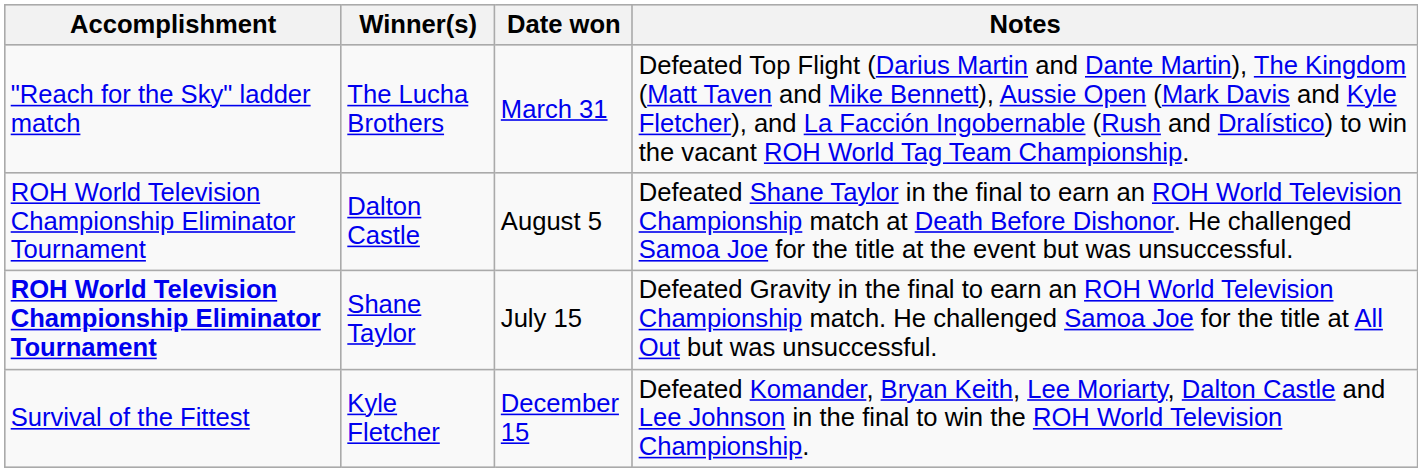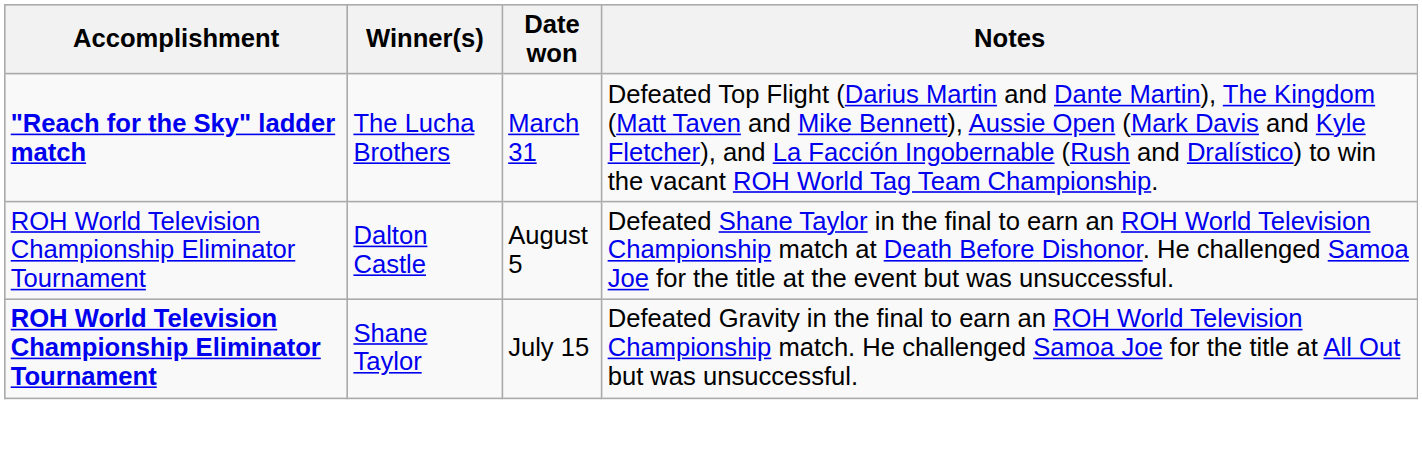 <table class="wikitable" style="width:100%;">
 <tr>
 <th>Accomplishment</th>
 <th>Winner(s)</th>
 <th>Date won</th>
 <th>Notes</th>
 </tr>
 <tr>
-<td><a href='#'>"Reach for the Sky" ladder match</a></td>
+<td><strong><a href='#'>"Reach for the Sky" ladder match</a></strong></td>
 <td><a href='#'>The Lucha Brothers</a><br></td>
 <td><a href='#'>March 31</a></td>
 <td>Defeated Top Flight (<a href='#'>Darius Martin</a> and <a href='#'>Dante Martin</a>), <a href='#'>The Kingdom</a> (<a href='#'>Matt Taven</a> and <a href='#'>Mike Bennett</a>), <a href='#'>Aussie Open</a> (<a href='#'>Mark Davis</a> and <a href='#'>Kyle Fletcher</a>), and <a href='#'>La Facción Ingobernable</a> (<a href='#'>Rush</a> and <a href='#'>Dralístico</a>) to win the vacant <a href='#'>ROH World Tag Team Championship</a>.</td>
 </tr>
 <tr>
 <td><a href='#'>ROH World Television Championship Eliminator Tournament</a></td>
 <td><a href='#'>Dalton Castle</a></td>
 <td>August 5<br></td>
 <td>Defeated <a href='#'>Shane Taylor</a> in the final to earn an <a href='#'>ROH World Television Championship</a> match at <a href='#'>Death Before Dishonor</a>. He challenged <a href='#'>Samoa Joe</a> for the title at the event but was unsuccessful.</td>
 </tr>
 <tr>
 <td><strong><a href='#'>ROH World Television Championship Eliminator Tournament</a></strong></td>
 <td><a href='#'>Shane Taylor</a></td>
 <td>July 15<br></td>
 <td>Defeated Gravity in the final to earn an <a href='#'>ROH World Television Championship</a> match. He challenged <a href='#'>Samoa Joe</a> for the title at <a href='#'>All Out</a> but was unsuccessful.</td>
 </tr>
-<tr>
-<td><a href='#'>Survival of the Fittest</a></td>
-<td><a href='#'>Kyle Fletcher</a></td>
-<td><a href='#'>December 15</a></td>
-<td>Defeated <a href='#'>Komander</a>, <a href='#'>Bryan Keith</a>, <a href='#'>Lee Moriarty</a>, <a href='#'>Dalton Castle</a> and <a href='#'>Lee Johnson</a> in the final to win the <a href='#'>ROH World Television Championship</a>.</td>
-</tr>
 </table>
